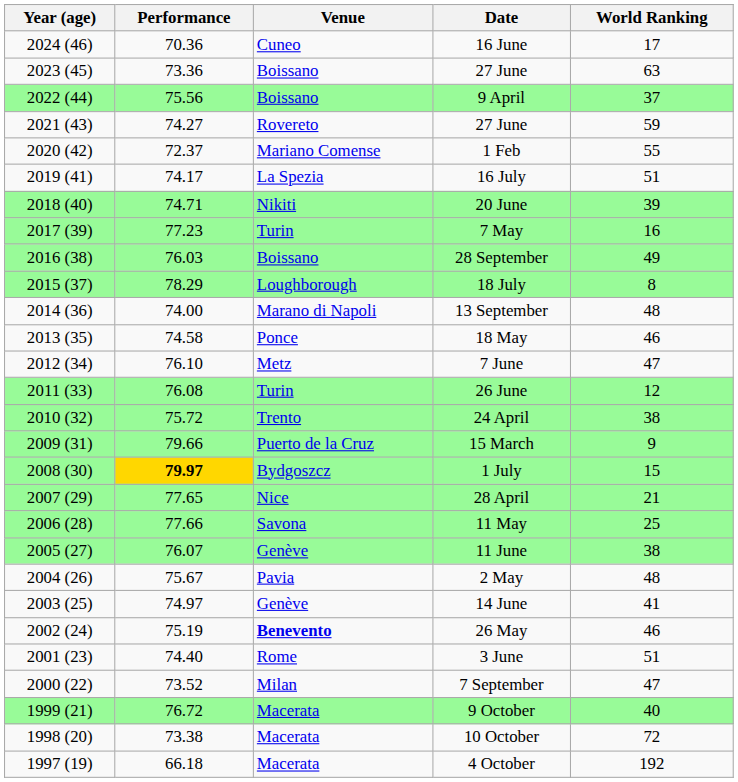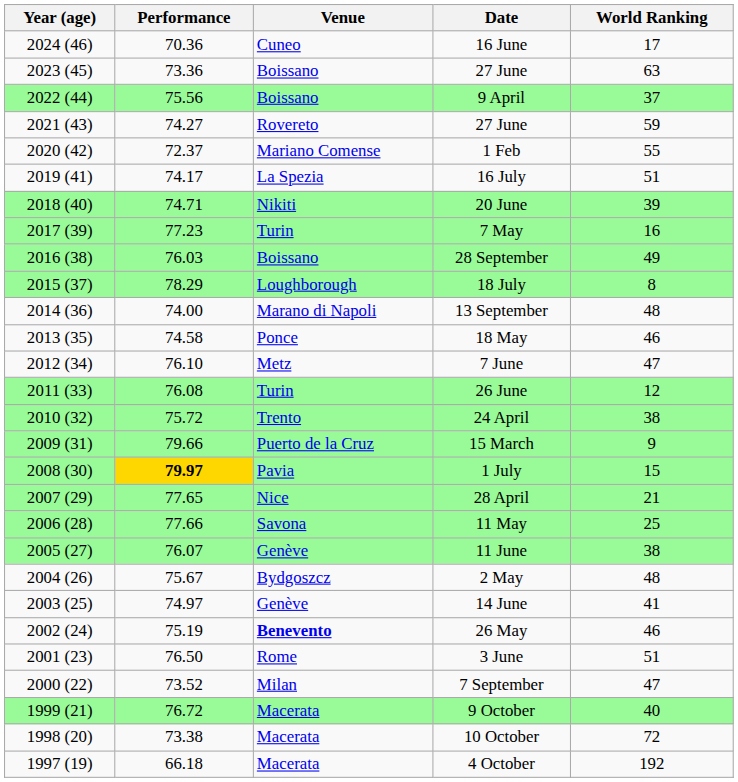 <table class="wikitable sortable" width=55% style="font-size:100%; text-align:center;">
 <tr>
 <th>Year (age)</th>
 <th>Performance</th>
 <th>Venue</th>
 <th>Date</th>
 <th>World Ranking</th>
 </tr>
 <tr>
 <td>2024 (46)</td>
 <td>70.36</td>
 <td align=left> <a href='#'>Cuneo</a></td>
 <td>16 June</td>
 <td>17</td>
 </tr>
 <tr>
 <td>2023 (45)</td>
 <td>73.36</td>
 <td align=left> <a href='#'>Boissano</a></td>
 <td>27 June</td>
 <td>63</td>
 </tr>
 <tr bgcolor=palegreen>
 <td>2022 (44)</td>
 <td>75.56</td>
 <td align=left> <a href='#'>Boissano</a></td>
 <td>9 April</td>
 <td>37</td>
 </tr>
 <tr>
 <td>2021 (43)</td>
 <td>74.27</td>
 <td align=left> <a href='#'>Rovereto</a></td>
 <td>27 June</td>
 <td>59</td>
 </tr>
 <tr>
 <td>2020 (42)</td>
 <td>72.37</td>
 <td align=left> <a href='#'>Mariano Comense</a></td>
 <td>1 Feb</td>
 <td>55</td>
 </tr>
 <tr>
 <td>2019 (41)</td>
 <td>74.17</td>
 <td align=left> <a href='#'>La Spezia</a></td>
 <td>16 July</td>
 <td>51</td>
 </tr>
 <tr bgcolor=palegreen>
 <td>2018 (40)</td>
 <td>74.71</td>
 <td align=left> <a href='#'>Nikiti</a></td>
 <td>20 June</td>
 <td>39</td>
 </tr>
 <tr bgcolor=palegreen>
 <td>2017 (39)</td>
 <td>77.23</td>
 <td align=left> <a href='#'>Turin</a></td>
 <td>7 May</td>
 <td>16</td>
 </tr>
 <tr bgcolor=palegreen>
 <td>2016 (38)</td>
 <td>76.03</td>
 <td align=left> <a href='#'>Boissano</a></td>
 <td>28 September</td>
 <td>49</td>
 </tr>
 <tr bgcolor=palegreen>
 <td>2015 (37)</td>
 <td>78.29</td>
 <td align=left> <a href='#'>Loughborough</a></td>
 <td>18 July</td>
 <td>8</td>
 </tr>
 <tr>
 <td>2014 (36)</td>
 <td>74.00</td>
 <td align=left> <a href='#'>Marano di Napoli</a></td>
 <td>13 September</td>
 <td>48</td>
 </tr>
 <tr>
 <td>2013 (35)</td>
 <td>74.58</td>
 <td align=left> <a href='#'>Ponce</a></td>
 <td>18 May</td>
 <td>46</td>
 </tr>
 <tr>
 <td>2012 (34)</td>
 <td>76.10</td>
 <td align=left> <a href='#'>Metz</a></td>
 <td>7 June</td>
 <td>47</td>
 </tr>
 <tr bgcolor=palegreen>
 <td>2011 (33)</td>
 <td>76.08</td>
 <td align=left> <a href='#'>Turin</a></td>
 <td>26 June</td>
 <td>12</td>
 </tr>
 <tr bgcolor=palegreen>
 <td>2010 (32)</td>
 <td>75.72</td>
 <td align=left> <a href='#'>Trento</a></td>
 <td>24 April</td>
 <td>38</td>
 </tr>
 <tr bgcolor=palegreen>
 <td>2009 (31)</td>
 <td>79.66</td>
 <td align=left> <a href='#'>Puerto de la Cruz</a></td>
 <td>15 March</td>
 <td>9</td>
 </tr>
 <tr bgcolor=palegreen>
 <td>2008 (30)</td>
 <td bgcolor=gold><strong>79.97</strong></td>
-<td align=left> <a href='#'>Bydgoszcz</a></td>
+<td align=left> <a href='#'>Pavia</a></td>
 <td>1 July</td>
 <td>15</td>
 </tr>
 <tr bgcolor=palegreen>
 <td>2007 (29)</td>
 <td>77.65</td>
 <td align=left> <a href='#'>Nice</a></td>
 <td>28 April</td>
 <td>21</td>
 </tr>
 <tr bgcolor=palegreen>
 <td>2006 (28)</td>
 <td>77.66</td>
 <td align=left> <a href='#'>Savona</a></td>
 <td>11 May</td>
 <td>25</td>
 </tr>
 <tr bgcolor=palegreen>
 <td>2005 (27)</td>
 <td>76.07</td>
 <td align=left> <a href='#'>Genève</a></td>
 <td>11 June</td>
 <td>38</td>
 </tr>
 <tr>
 <td>2004 (26)</td>
 <td>75.67</td>
-<td align=left> <a href='#'>Pavia</a></td>
+<td align=left> <a href='#'>Bydgoszcz</a></td>
 <td>2 May</td>
 <td>48</td>
 </tr>
 <tr>
 <td>2003 (25)</td>
 <td>74.97</td>
 <td align=left> <a href='#'>Genève</a></td>
 <td>14 June</td>
 <td>41</td>
 </tr>
 <tr>
 <td>2002 (24)</td>
 <td>75.19</td>
 <td align=left><strong> <a href='#'>Benevento</a></strong></td>
 <td>26 May</td>
 <td>46</td>
 </tr>
 <tr>
 <td>2001 (23)</td>
-<td>74.40</td>
+<td>76.50</td>
 <td align=left> <a href='#'>Rome</a></td>
 <td>3 June</td>
 <td>51</td>
 </tr>
 <tr>
 <td>2000 (22)</td>
 <td>73.52</td>
 <td align=left> <a href='#'>Milan</a></td>
 <td>7 September</td>
 <td>47</td>
 </tr>
 <tr bgcolor=palegreen>
 <td>1999 (21)</td>
 <td>76.72</td>
 <td align=left> <a href='#'>Macerata</a></td>
 <td>9 October</td>
 <td>40</td>
 </tr>
 <tr>
 <td>1998 (20)</td>
 <td>73.38</td>
 <td align=left> <a href='#'>Macerata</a></td>
 <td>10 October</td>
 <td>72</td>
 </tr>
 <tr>
 <td>1997 (19)</td>
 <td>66.18</td>
 <td align=left> <a href='#'>Macerata</a></td>
 <td>4 October</td>
 <td>192</td>
 </tr>
 </table>
